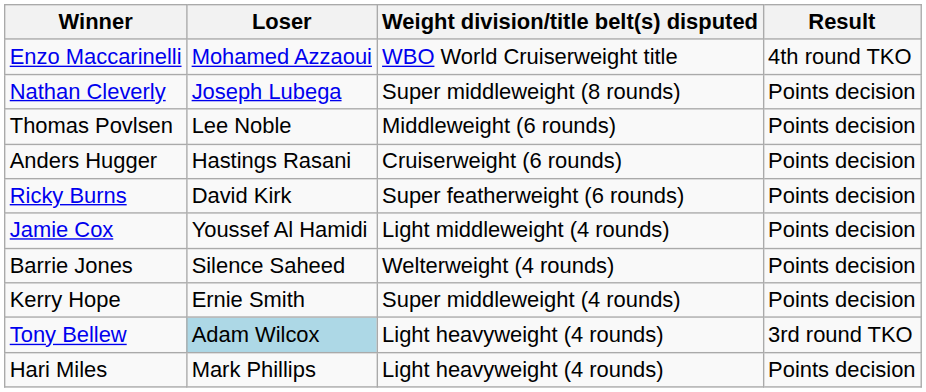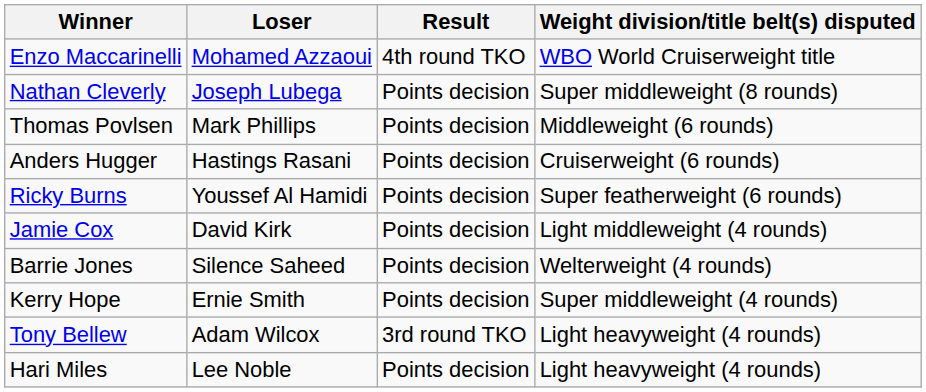 <table class=wikitable>
 <tr>
 <th>Winner</th>
 <th>Loser</th>
+<th>Result</th>
 <th>Weight division/title belt(s) disputed</th>
-<th>Result</th>
 </tr>
 <tr>
 <td> <a href='#'>Enzo Maccarinelli</a></td>
 <td> <a href='#'>Mohamed Azzaoui</a></td>
+<td>4th round TKO</td>
 <td><a href='#'>WBO</a> World Cruiserweight title</td>
-<td>4th round TKO</td>
 </tr>
 <tr>
 <td> <a href='#'>Nathan Cleverly</a></td>
 <td> <a href='#'>Joseph Lubega</a></td>
+<td>Points decision</td>
 <td>Super middleweight (8 rounds)</td>
-<td>Points decision</td>
 </tr>
 <tr>
 <td> Thomas Povlsen</td>
-<td> Lee Noble</td>
+<td> Mark Phillips</td>
+<td>Points decision</td>
 <td>Middleweight (6 rounds)</td>
-<td>Points decision</td>
 </tr>
 <tr>
 <td> Anders Hugger</td>
 <td> Hastings Rasani</td>
+<td>Points decision</td>
 <td>Cruiserweight (6 rounds)</td>
-<td>Points decision</td>
 </tr>
 <tr>
 <td> <a href='#'>Ricky Burns</a></td>
-<td> David Kirk</td>
+<td> Youssef Al Hamidi</td>
+<td>Points decision</td>
 <td>Super featherweight (6 rounds)</td>
-<td>Points decision</td>
 </tr>
 <tr>
 <td> <a href='#'>Jamie Cox</a></td>
-<td> Youssef Al Hamidi</td>
+<td> David Kirk</td>
+<td>Points decision</td>
 <td>Light middleweight (4 rounds)</td>
-<td>Points decision</td>
 </tr>
 <tr>
 <td> Barrie Jones</td>
 <td> Silence Saheed</td>
+<td>Points decision</td>
 <td>Welterweight (4 rounds)</td>
-<td>Points decision</td>
 </tr>
 <tr>
 <td> Kerry Hope</td>
 <td> Ernie Smith</td>
+<td>Points decision</td>
 <td>Super middleweight (4 rounds)</td>
-<td>Points decision</td>
 </tr>
 <tr>
 <td> <a href='#'>Tony Bellew</a></td>
-<td style="background: lightblue;"> Adam Wilcox</td>
+<td> Adam Wilcox</td>
+<td>3rd round TKO</td>
 <td>Light heavyweight (4 rounds)</td>
-<td>3rd round TKO</td>
 </tr>
 <tr>
 <td> Hari Miles</td>
-<td> Mark Phillips</td>
+<td> Lee Noble</td>
+<td>Points decision</td>
 <td>Light heavyweight (4 rounds)</td>
-<td>Points decision</td>
 </tr>
 </table>
